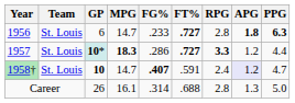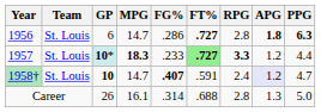 <table class="wikitable sortable" style="font-size:95%; text-align:right;">
 <tr>
 <th>Year</th>
 <th>Team</th>
 <th>GP</th>
 <th>MPG</th>
 <th>FG%</th>
 <th>FT%</th>
 <th>RPG</th>
 <th>APG</th>
 <th>PPG</th>
 </tr>
 <tr>
 <td style="text-align:left;"><a href='#'>1956</a></td>
 <td style="text-align:left;"><a href='#'>St. Louis</a></td>
 <td>6</td>
 <td>14.7</td>
-<td>.233</td>
+<td>.286</td>
 <td><strong>.727</strong></td>
 <td>2.8</td>
 <td><strong>1.8</strong></td>
 <td><strong>6.3</strong></td>
 </tr>
 <tr>
 <td style="text-align:left;"><a href='#'>1957</a></td>
 <td style="text-align:left;"><a href='#'>St. Louis</a></td>
 <td style="background:#CFECEC;"><strong>10</strong>*</td>
 <td><strong>18.3</strong></td>
-<td>.286</td>
-<td><strong>.727</strong></td>
+<td>.233</td>
+<td style="background: lightgreen;"><strong>.727</strong></td>
 <td><strong>3.3</strong></td>
 <td>1.2</td>
 <td>4.4</td>
 </tr>
 <tr>
 <td style="text-align:left;background:#afe6ba;"><a href='#'>1958</a>†</td>
 <td style="text-align:left;"><a href='#'>St. Louis</a></td>
 <td><strong>10</strong></td>
 <td>14.7</td>
 <td><strong>.407</strong></td>
 <td>.591</td>
 <td>2.4</td>
 <td style="background: lavender;">1.2</td>
 <td>4.7</td>
 </tr>
 <tr class="sortbottom">
 <td style="text-align:center;" colspan="2">Career</td>
 <td>26</td>
 <td>16.1</td>
 <td>.314</td>
 <td>.688</td>
 <td>2.8</td>
 <td>1.3</td>
 <td>5.0</td>
 </tr>
 </table>
